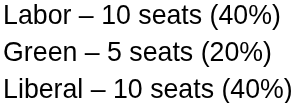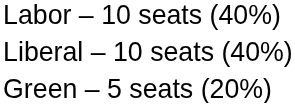 <table style="margin-top:1em">
 <tr>
 <td> </td>
 <td>Labor – 10 seats (40%)</td>
 </tr>
 <tr>
+<td width=20 > </td>
+<td>Liberal – 10 seats (40%)</td>
+</tr>
+<tr>
 <td> </td>
 <td>Green – 5 seats (20%)</td>
 </tr>
-<tr>
-<td width=20 > </td>
-<td>Liberal – 10 seats (40%)</td>
-</tr>
 </table>
